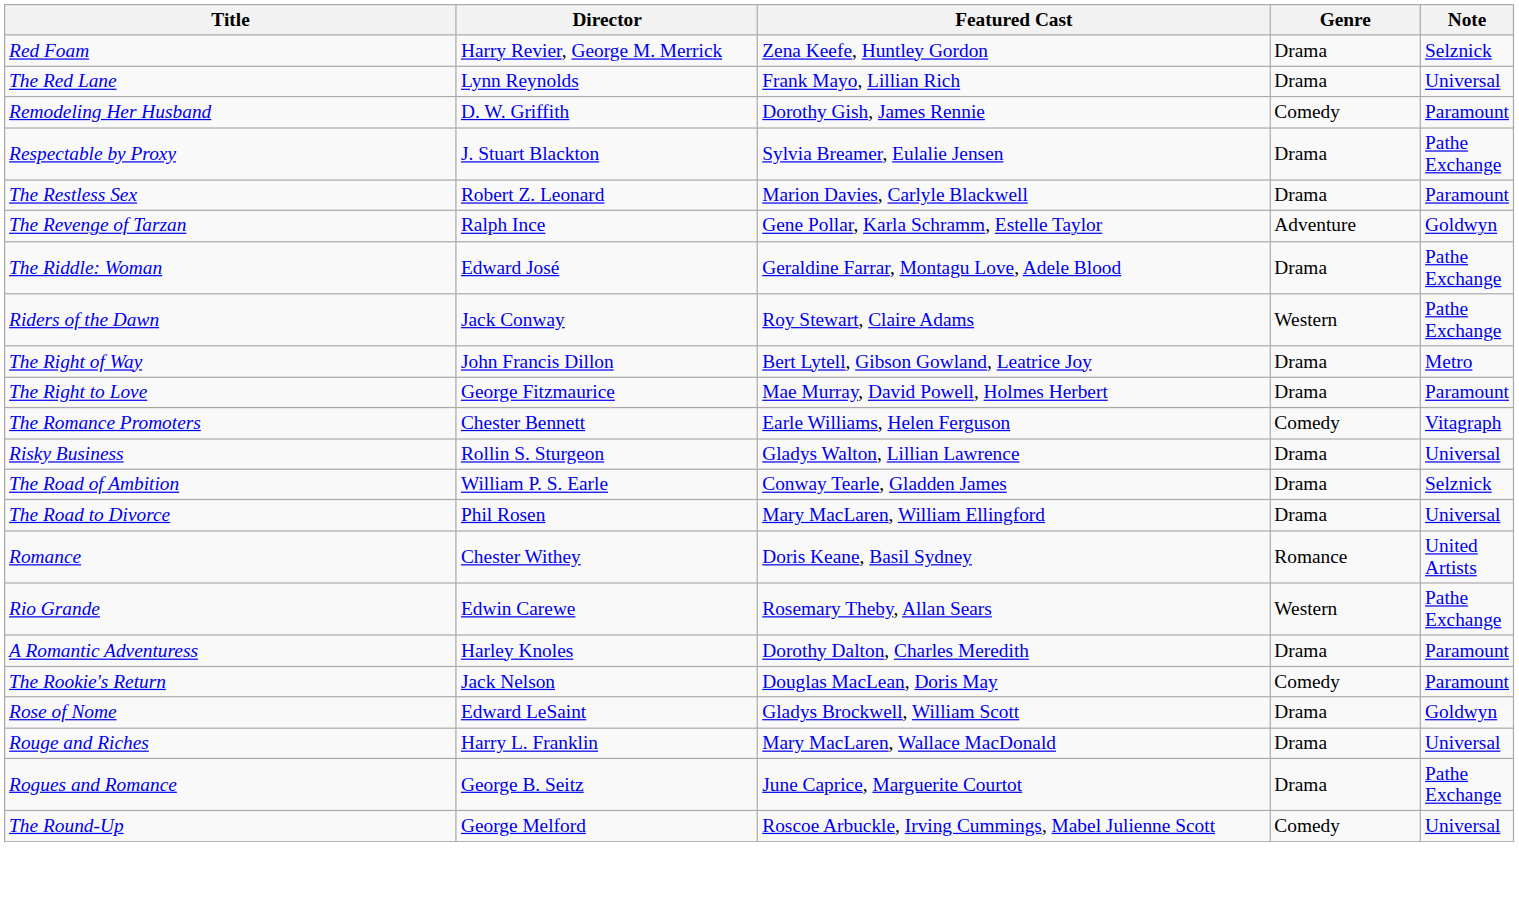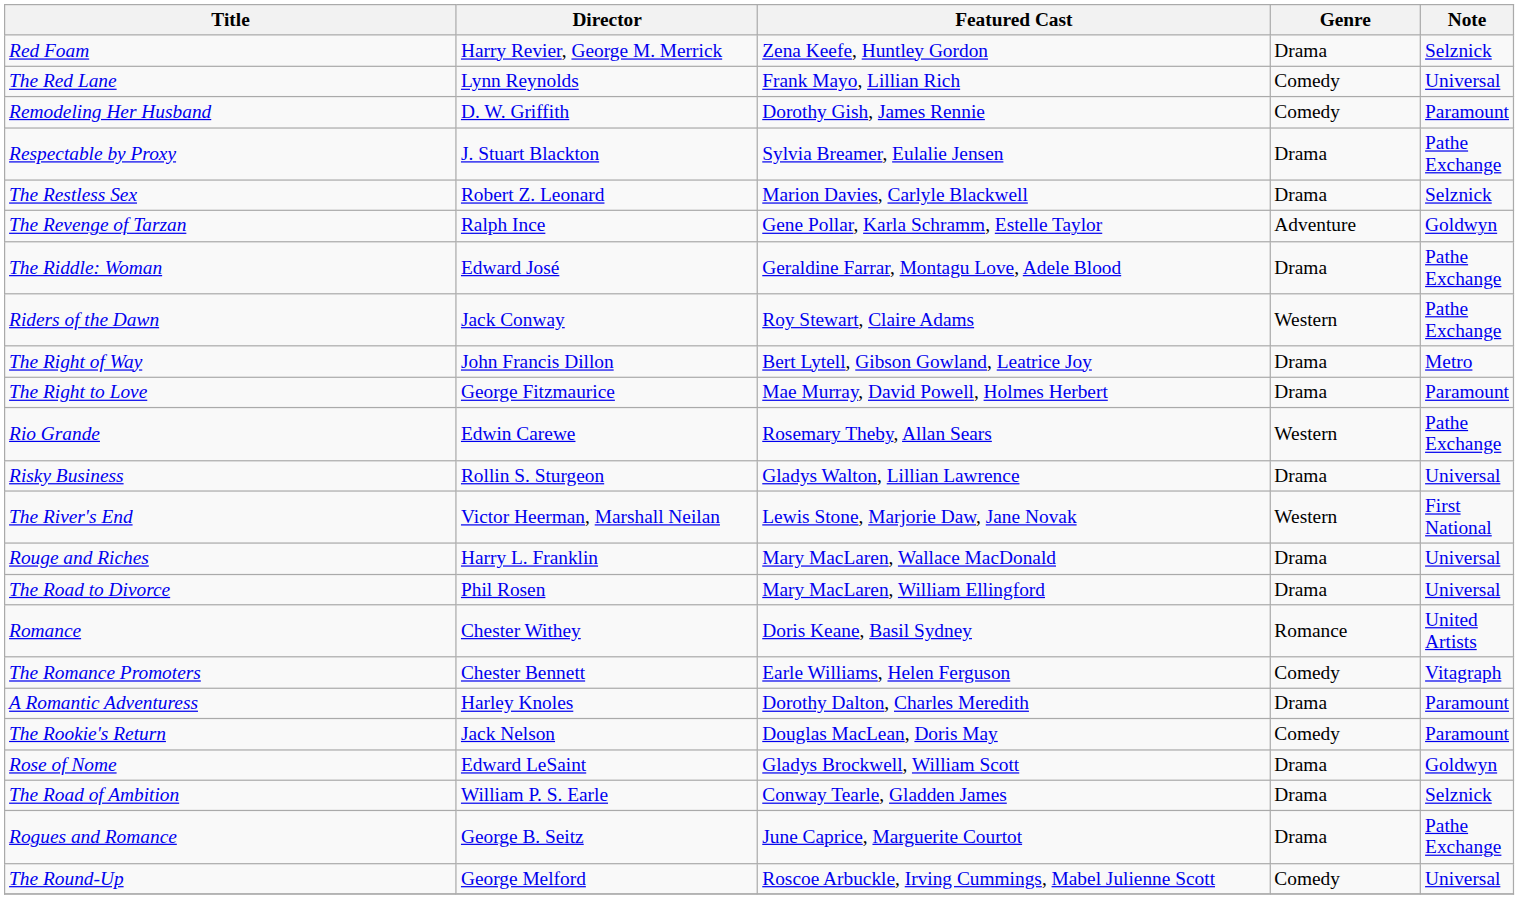 <table class="wikitable">
 <tr>
 <th style="width:30%;">Title</th>
 <th style="width:20%;">Director</th>
 <th style="width:34%;">Featured Cast</th>
 <th style="width:10%;">Genre</th>
 <th style="width:10%;">Note</th>
 </tr>
 <tr>
 <td><em><a href='#'>Red Foam</a></em></td>
 <td><a href='#'>Harry Revier</a>, <a href='#'>George M. Merrick</a></td>
 <td><a href='#'>Zena Keefe</a>, <a href='#'>Huntley Gordon</a></td>
 <td>Drama</td>
 <td><a href='#'>Selznick</a></td>
 </tr>
 <tr>
 <td><em><a href='#'>The Red Lane</a></em></td>
 <td><a href='#'>Lynn Reynolds</a></td>
 <td><a href='#'>Frank Mayo</a>, <a href='#'>Lillian Rich</a></td>
-<td>Drama</td>
+<td>Comedy</td>
 <td><a href='#'>Universal</a></td>
 </tr>
 <tr>
 <td><em><a href='#'>Remodeling Her Husband</a></em></td>
 <td><a href='#'>D. W. Griffith</a></td>
 <td><a href='#'>Dorothy Gish</a>, <a href='#'>James Rennie</a></td>
 <td>Comedy</td>
 <td><a href='#'>Paramount</a></td>
 </tr>
 <tr>
 <td><em><a href='#'>Respectable by Proxy</a></em></td>
 <td><a href='#'>J. Stuart Blackton</a></td>
 <td><a href='#'>Sylvia Breamer</a>, <a href='#'>Eulalie Jensen</a></td>
 <td>Drama</td>
 <td><a href='#'>Pathe Exchange</a></td>
 </tr>
 <tr>
 <td><em><a href='#'>The Restless Sex</a></em></td>
 <td><a href='#'>Robert Z. Leonard</a></td>
 <td><a href='#'>Marion Davies</a>, <a href='#'>Carlyle Blackwell</a></td>
 <td>Drama</td>
-<td><a href='#'>Paramount</a></td>
+<td><a href='#'>Selznick</a></td>
 </tr>
 <tr>
 <td><em><a href='#'>The Revenge of Tarzan</a></em></td>
 <td><a href='#'>Ralph Ince</a></td>
 <td><a href='#'>Gene Pollar</a>, <a href='#'>Karla Schramm</a>, <a href='#'>Estelle Taylor</a></td>
 <td>Adventure</td>
 <td><a href='#'>Goldwyn</a></td>
 </tr>
 <tr>
 <td><em><a href='#'>The Riddle: Woman</a></em></td>
 <td><a href='#'>Edward José</a></td>
 <td><a href='#'>Geraldine Farrar</a>, <a href='#'>Montagu Love</a>, <a href='#'>Adele Blood</a></td>
 <td>Drama</td>
 <td><a href='#'>Pathe Exchange</a></td>
 </tr>
 <tr>
 <td><em><a href='#'>Riders of the Dawn</a></em></td>
 <td><a href='#'>Jack Conway</a></td>
 <td><a href='#'>Roy Stewart</a>, <a href='#'>Claire Adams</a></td>
 <td>Western</td>
 <td><a href='#'>Pathe Exchange</a></td>
 </tr>
 <tr>
 <td><em><a href='#'>The Right of Way</a></em></td>
 <td><a href='#'>John Francis Dillon</a></td>
 <td><a href='#'>Bert Lytell</a>, <a href='#'>Gibson Gowland</a>, <a href='#'>Leatrice Joy</a></td>
 <td>Drama</td>
 <td><a href='#'>Metro</a></td>
 </tr>
 <tr>
 <td><em><a href='#'>The Right to Love</a></em></td>
 <td><a href='#'>George Fitzmaurice</a></td>
 <td><a href='#'>Mae Murray</a>, <a href='#'>David Powell</a>, <a href='#'>Holmes Herbert</a></td>
 <td>Drama</td>
 <td><a href='#'>Paramount</a></td>
 </tr>
 <tr>
-<td><em><a href='#'>The Romance Promoters</a></em></td>
-<td><a href='#'>Chester Bennett</a></td>
-<td><a href='#'>Earle Williams</a>, <a href='#'>Helen Ferguson</a></td>
-<td>Comedy</td>
-<td><a href='#'>Vitagraph</a></td>
+<td><em><a href='#'>Rio Grande</a></em></td>
+<td><a href='#'>Edwin Carewe</a></td>
+<td><a href='#'>Rosemary Theby</a>, <a href='#'>Allan Sears</a></td>
+<td>Western</td>
+<td><a href='#'>Pathe Exchange</a></td>
 </tr>
 <tr>
 <td><em><a href='#'>Risky Business</a></em></td>
 <td><a href='#'>Rollin S. Sturgeon</a></td>
 <td><a href='#'>Gladys Walton</a>, <a href='#'>Lillian Lawrence</a></td>
 <td>Drama</td>
 <td><a href='#'>Universal</a></td>
 </tr>
 <tr>
-<td><em><a href='#'>The Road of Ambition</a></em></td>
-<td><a href='#'>William P. S. Earle</a></td>
-<td><a href='#'>Conway Tearle</a>, <a href='#'>Gladden James</a></td>
+<td><em><a href='#'>The River's End</a></em></td>
+<td><a href='#'>Victor Heerman</a>, <a href='#'>Marshall Neilan</a></td>
+<td><a href='#'>Lewis Stone</a>, <a href='#'>Marjorie Daw</a>, <a href='#'>Jane Novak</a></td>
+<td>Western</td>
+<td><a href='#'>First National</a></td>
+</tr>
+<tr>
+<td><em><a href='#'>Rouge and Riches</a></em></td>
+<td><a href='#'>Harry L. Franklin</a></td>
+<td><a href='#'>Mary MacLaren</a>, <a href='#'>Wallace MacDonald</a></td>
 <td>Drama</td>
-<td><a href='#'>Selznick</a></td>
+<td><a href='#'>Universal</a></td>
 </tr>
 <tr>
 <td><em><a href='#'>The Road to Divorce</a></em></td>
 <td><a href='#'>Phil Rosen</a></td>
 <td><a href='#'>Mary MacLaren</a>, <a href='#'>William Ellingford</a></td>
 <td>Drama</td>
 <td><a href='#'>Universal</a></td>
 </tr>
 <tr>
 <td><em><a href='#'>Romance</a></em></td>
 <td><a href='#'>Chester Withey</a></td>
 <td><a href='#'>Doris Keane</a>, <a href='#'>Basil Sydney</a></td>
 <td>Romance</td>
 <td><a href='#'>United Artists</a></td>
 </tr>
 <tr>
-<td><em><a href='#'>Rio Grande</a></em></td>
-<td><a href='#'>Edwin Carewe</a></td>
-<td><a href='#'>Rosemary Theby</a>, <a href='#'>Allan Sears</a></td>
-<td>Western</td>
-<td><a href='#'>Pathe Exchange</a></td>
+<td><em><a href='#'>The Romance Promoters</a></em></td>
+<td><a href='#'>Chester Bennett</a></td>
+<td><a href='#'>Earle Williams</a>, <a href='#'>Helen Ferguson</a></td>
+<td>Comedy</td>
+<td><a href='#'>Vitagraph</a></td>
 </tr>
 <tr>
 <td><em><a href='#'>A Romantic Adventuress</a></em></td>
 <td><a href='#'>Harley Knoles</a></td>
 <td><a href='#'>Dorothy Dalton</a>, <a href='#'>Charles Meredith</a></td>
 <td>Drama</td>
 <td><a href='#'>Paramount</a></td>
 </tr>
 <tr>
 <td><em><a href='#'>The Rookie's Return</a></em></td>
 <td><a href='#'>Jack Nelson</a></td>
 <td><a href='#'>Douglas MacLean</a>, <a href='#'>Doris May</a></td>
 <td>Comedy</td>
 <td><a href='#'>Paramount</a></td>
 </tr>
 <tr>
 <td><em><a href='#'>Rose of Nome</a></em></td>
 <td><a href='#'>Edward LeSaint</a></td>
 <td><a href='#'>Gladys Brockwell</a>, <a href='#'>William Scott</a></td>
 <td>Drama</td>
 <td><a href='#'>Goldwyn</a></td>
 </tr>
 <tr>
-<td><em><a href='#'>Rouge and Riches</a></em></td>
-<td><a href='#'>Harry L. Franklin</a></td>
-<td><a href='#'>Mary MacLaren</a>, <a href='#'>Wallace MacDonald</a></td>
+<td><em><a href='#'>The Road of Ambition</a></em></td>
+<td><a href='#'>William P. S. Earle</a></td>
+<td><a href='#'>Conway Tearle</a>, <a href='#'>Gladden James</a></td>
 <td>Drama</td>
-<td><a href='#'>Universal</a></td>
+<td><a href='#'>Selznick</a></td>
 </tr>
 <tr>
 <td><em><a href='#'>Rogues and Romance</a> </em></td>
 <td><a href='#'>George B. Seitz</a></td>
 <td><a href='#'>June Caprice</a>, <a href='#'>Marguerite Courtot</a></td>
 <td>Drama</td>
 <td><a href='#'>Pathe Exchange</a></td>
 </tr>
 <tr>
 <td><em><a href='#'>The Round-Up</a></em></td>
 <td><a href='#'>George Melford</a></td>
 <td><a href='#'>Roscoe Arbuckle</a>, <a href='#'>Irving Cummings</a>, <a href='#'>Mabel Julienne Scott</a></td>
 <td>Comedy</td>
 <td><a href='#'>Universal</a></td>
 </tr>
 <tr>
 </tr>
 </table>
